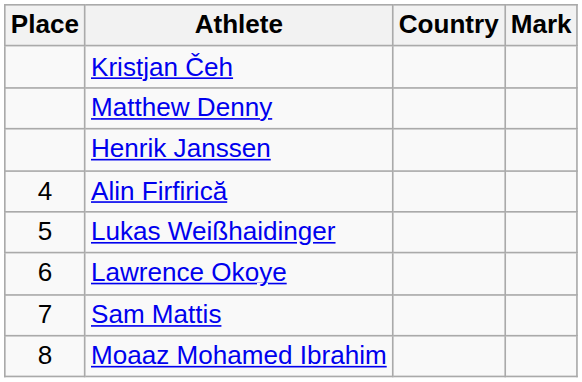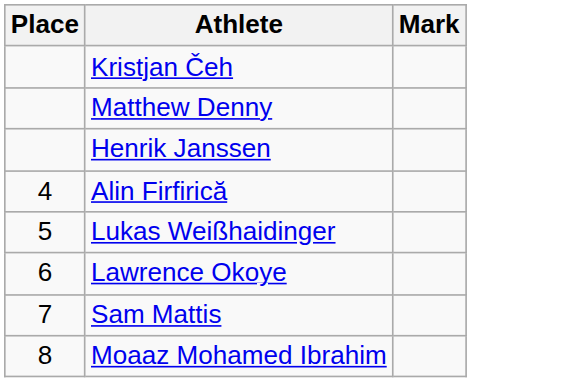 <table class="wikitable mw-datatable sortable">
 <tr>
 <th>Place</th>
 <th>Athlete</th>
-<th>Country</th>
 <th>Mark</th>
 </tr>
 <tr>
 <td align=center></td>
 <td><a href='#'>Kristjan Čeh</a></td>
 <td></td>
-<td></td>
 </tr>
 <tr>
 <td align=center></td>
 <td><a href='#'>Matthew Denny</a></td>
-<td></td>
 <td></td>
 </tr>
 <tr>
 <td align=center></td>
 <td><a href='#'>Henrik Janssen</a></td>
 <td></td>
-<td></td>
 </tr>
 <tr>
 <td align=center>4</td>
 <td><a href='#'>Alin Firfirică</a></td>
-<td></td>
 <td></td>
 </tr>
 <tr>
 <td align=center>5</td>
 <td><a href='#'>Lukas Weißhaidinger</a></td>
 <td></td>
-<td></td>
 </tr>
 <tr>
 <td align=center>6</td>
 <td><a href='#'>Lawrence Okoye</a></td>
-<td></td>
 <td></td>
 </tr>
 <tr>
 <td align=center>7</td>
 <td><a href='#'>Sam Mattis</a></td>
 <td></td>
-<td></td>
 </tr>
 <tr>
 <td align=center>8</td>
 <td><a href='#'>Moaaz Mohamed Ibrahim</a></td>
 <td></td>
-<td></td>
 </tr>
 </table>
